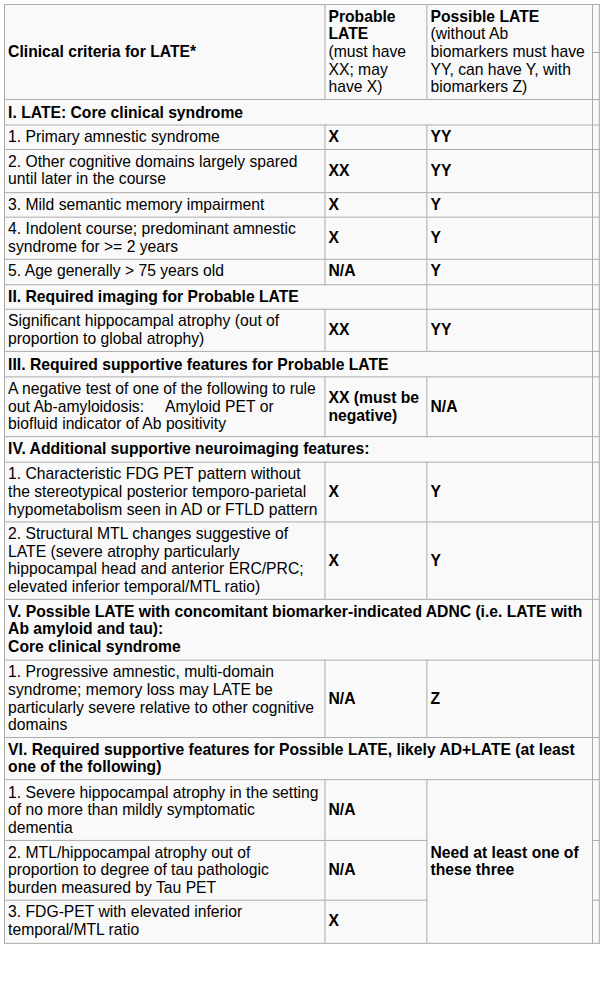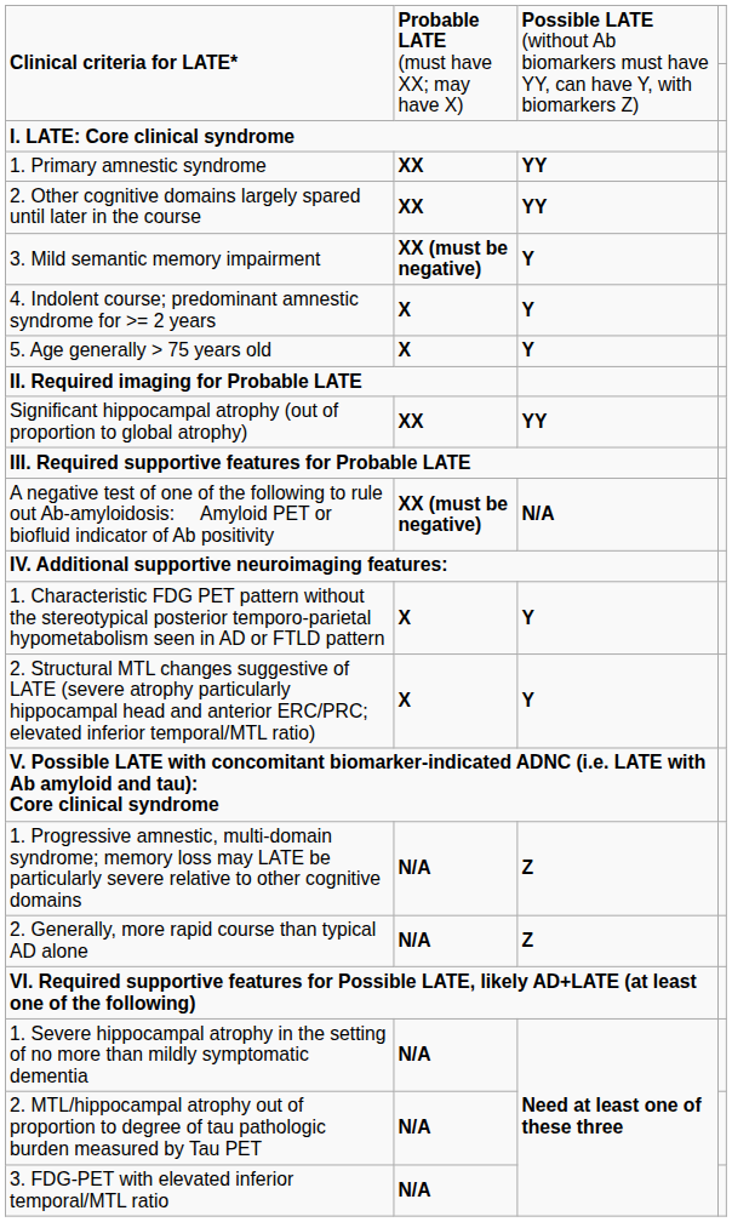 <table class="wikitable">
 <tr>
 <td rowspan="2"><strong>Clinical criteria for LATE*</strong></td>
 <td rowspan="2"><strong>Probable LATE</strong><br>(must have XX; may have X)</td>
 <td rowspan="2"><strong>Possible LATE</strong><br>(without Ab biomarkers must have  YY, can have Y, with biomarkers Z)</td>
 <td></td>
 </tr>
 <tr>
 <td></td>
 </tr>
 <tr>
 <td colspan="3"><strong>I.  LATE: Core clinical syndrome</strong></td>
 <td></td>
 </tr>
 <tr>
 <td>1.  Primary amnestic syndrome</td>
-<td><strong>X</strong></td>
+<td><strong>XX</strong></td>
 <td><strong>YY</strong></td>
 <td></td>
 </tr>
 <tr>
 <td>2.  Other cognitive domains largely spared until later in the course</td>
 <td><strong>XX</strong></td>
 <td><strong>YY</strong></td>
 <td></td>
 </tr>
 <tr>
 <td>3.  Mild semantic memory impairment</td>
-<td><strong>X</strong></td>
+<td><strong>XX (must be negative)</strong></td>
 <td><strong>Y</strong></td>
 <td></td>
 </tr>
 <tr>
 <td>4.  Indolent course; predominant amnestic syndrome for >= 2 years</td>
 <td><strong>X</strong></td>
 <td><strong>Y</strong></td>
 <td></td>
 </tr>
 <tr>
 <td>5.  Age generally > 75 years old</td>
-<td><strong>N/A</strong></td>
+<td><strong>X</strong></td>
 <td><strong>Y</strong></td>
 <td></td>
 </tr>
 <tr>
 <td colspan="2"><strong>II.  Required imaging for Probable LATE</strong></td>
 <td></td>
 <td></td>
 </tr>
 <tr>
 <td>Significant  hippocampal atrophy (out of proportion to global atrophy)</td>
 <td><strong>XX</strong></td>
 <td><strong>YY</strong></td>
 <td></td>
 </tr>
 <tr>
 <td colspan="3"><strong>III.  Required supportive features for Probable LATE</strong></td>
 <td></td>
 </tr>
 <tr>
 <td>A  negative test of one of the following to rule out Ab-amyloidosis:     Amyloid  PET or biofluid indicator of Ab positivity</td>
 <td><strong>XX (must be negative)</strong></td>
 <td><strong>N/A</strong></td>
 <td></td>
 </tr>
 <tr>
 <td colspan="3"><strong>IV.  Additional supportive neuroimaging features:</strong></td>
 <td></td>
 </tr>
 <tr>
 <td>1.  Characteristic FDG PET pattern without the stereotypical posterior  temporo-parietal hypometabolism seen in AD or FTLD pattern</td>
 <td><strong>X</strong></td>
 <td><strong>Y</strong></td>
 <td></td>
 </tr>
 <tr>
 <td>2.  Structural MTL changes suggestive of LATE (severe atrophy particularly  hippocampal head and anterior ERC/PRC; elevated inferior temporal/MTL ratio)</td>
 <td><strong>X</strong></td>
 <td><strong>Y</strong></td>
 <td></td>
 </tr>
 <tr>
 <td colspan="3"><strong>V.  Possible LATE with concomitant biomarker-indicated ADNC (i.e. LATE with Ab amyloid and tau):</strong><br><strong>Core  clinical syndrome</strong></td>
 <td></td>
 </tr>
 <tr>
 <td>1.  Progressive amnestic, multi-domain syndrome; memory loss may LATE be particularly  severe relative to other cognitive domains</td>
 <td><strong>N/A</strong></td>
 <td><strong>Z</strong></td>
 <td></td>
 </tr>
 <tr>
+<td>2.  Generally, more rapid course than typical AD alone</td>
+<td><strong>N/A</strong></td>
+<td><strong>Z</strong></td>
+<td></td>
+</tr>
+<tr>
 <td colspan="3"><strong>VI.  Required supportive features for Possible LATE, likely AD+LATE (at least one  of the following)</strong></td>
 <td></td>
 </tr>
 <tr>
 <td>1.  Severe hippocampal atrophy in the setting of no more than mildly symptomatic  dementia</td>
 <td><strong>N/A</strong></td>
 <td rowspan="3"><strong>Need at least one of these three</strong></td>
 <td></td>
 </tr>
 <tr>
 <td>2.  MTL/hippocampal atrophy out of proportion to degree of tau pathologic burden  measured by Tau PET</td>
 <td><strong>N/A</strong></td>
 <td></td>
 </tr>
 <tr>
 <td>3.  FDG-PET with elevated inferior temporal/MTL ratio</td>
-<td><strong>X</strong></td>
+<td><strong>N/A</strong></td>
 <td></td>
 </tr>
 </table>
